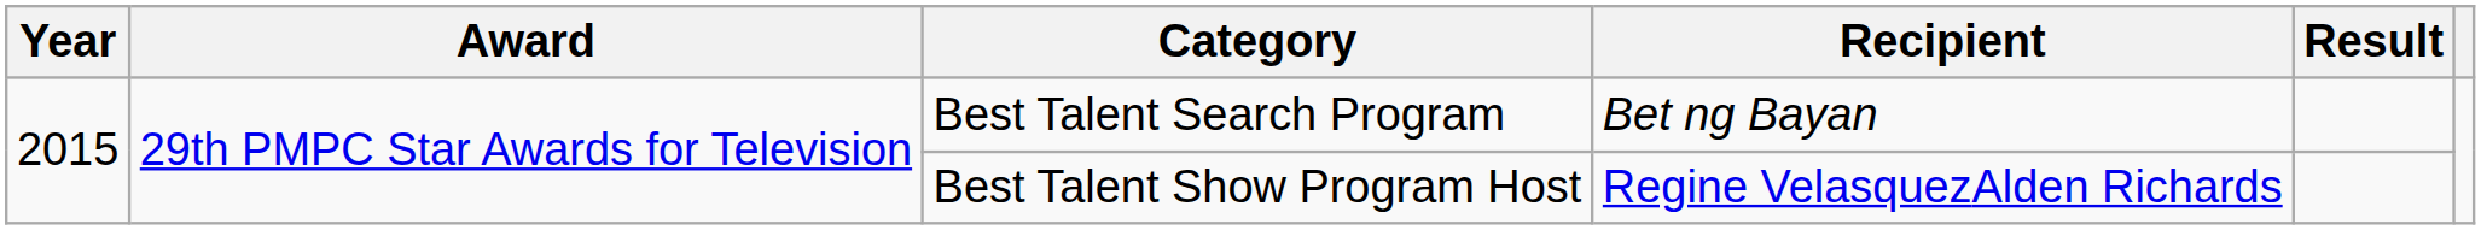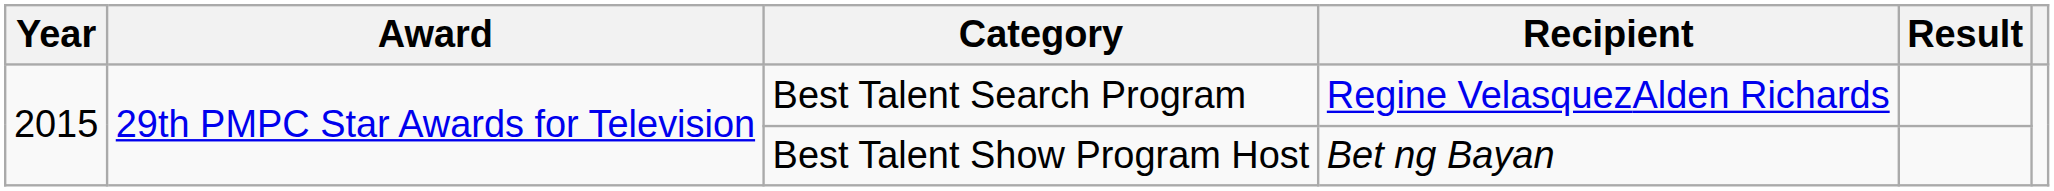 <table class="wikitable">
 <tr>
 <th>Year</th>
 <th>Award</th>
 <th>Category</th>
 <th>Recipient</th>
 <th>Result</th>
 <th></th>
 </tr>
 <tr>
 <td rowspan=2>2015</td>
 <td rowspan=2><a href='#'>29th PMPC Star Awards for Television</a></td>
 <td>Best Talent Search Program</td>
-<td><em>Bet ng Bayan</em></td>
+<td><a href='#'>Regine Velasquez</a><a href='#'>Alden Richards</a></td>
 <td></td>
 <td rowspan=2></td>
 </tr>
 <tr>
 <td>Best Talent Show Program Host</td>
-<td><a href='#'>Regine Velasquez</a><a href='#'>Alden Richards</a></td>
+<td><em>Bet ng Bayan</em></td>
 <td></td>
 </tr>
 </table>
